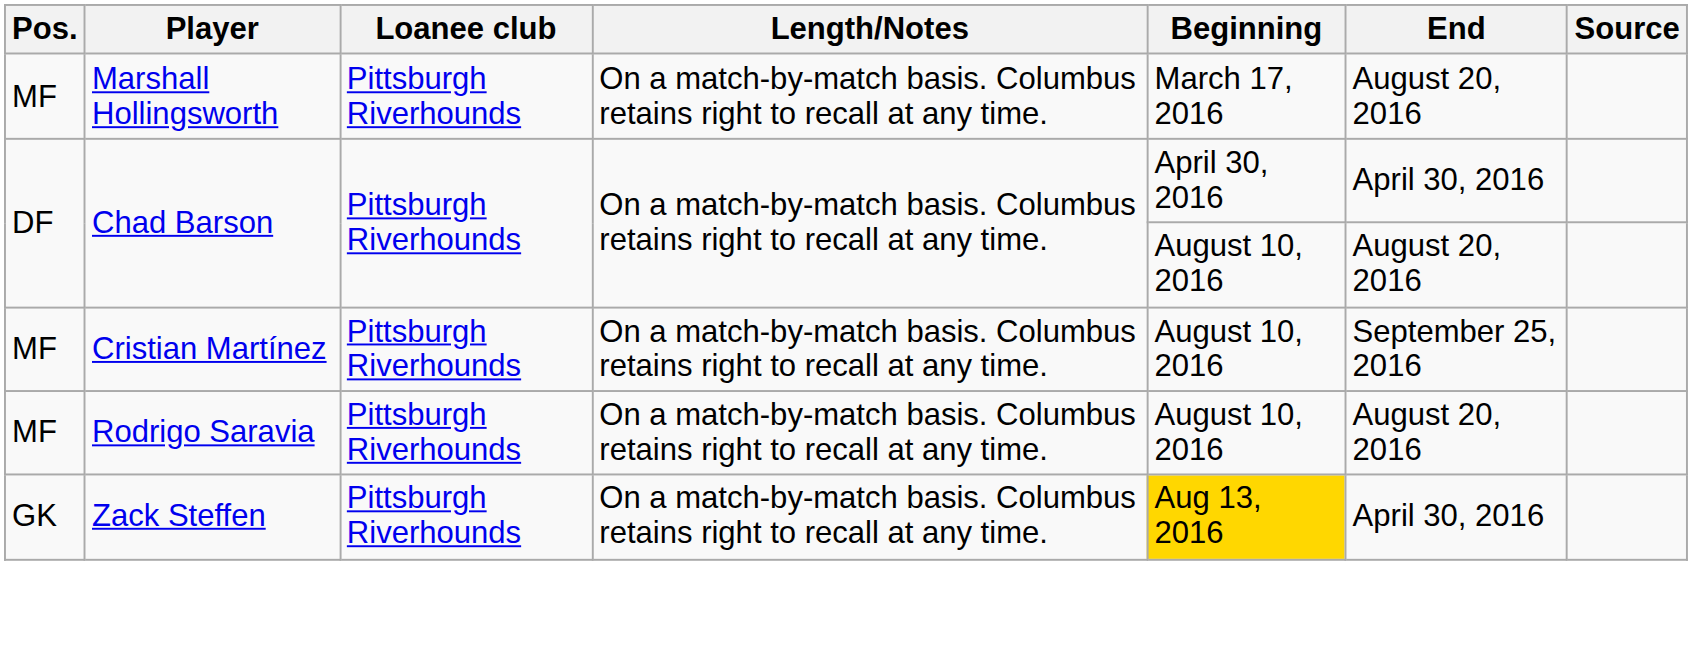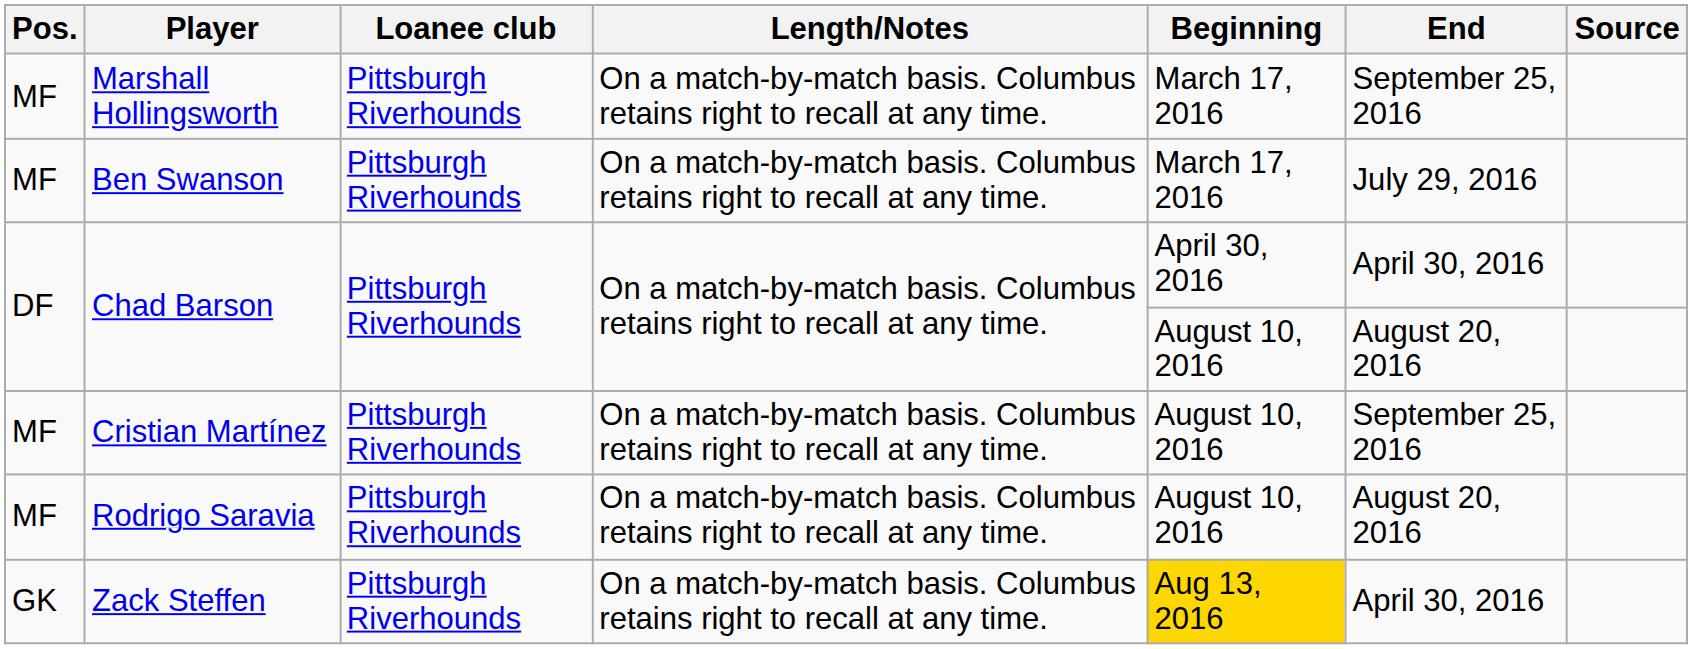 <table class="wikitable sortable" style="text-align: left">
 <tr>
 <th><strong>Pos.</strong></th>
 <th><strong>Player</strong></th>
 <th><strong>Loanee club</strong></th>
 <th><strong>Length/Notes</strong></th>
 <th><strong>Beginning</strong></th>
 <th><strong>End</strong></th>
 <th><strong>Source</strong></th>
 </tr>
 <tr>
 <td>MF</td>
 <td> <a href='#'>Marshall Hollingsworth</a></td>
 <td> <a href='#'>Pittsburgh Riverhounds</a></td>
 <td>On a match-by-match basis. Columbus retains right to recall at any time.</td>
 <td>March 17, 2016</td>
-<td>August 20, 2016</td>
+<td>September 25, 2016</td>
+<td align=center></td>
+</tr>
+<tr>
+<td>MF</td>
+<td> <a href='#'>Ben Swanson</a></td>
+<td> <a href='#'>Pittsburgh Riverhounds</a></td>
+<td>On a match-by-match basis. Columbus retains right to recall at any time.</td>
+<td>March 17, 2016</td>
+<td>July 29, 2016</td>
 <td align=center></td>
 </tr>
 <tr>
 <td rowspan=2>DF</td>
 <td rowspan=2> <a href='#'>Chad Barson</a></td>
 <td rowspan=2> <a href='#'>Pittsburgh Riverhounds</a></td>
 <td rowspan=2>On a match-by-match basis. Columbus retains right to recall at any time.</td>
 <td>April 30, 2016</td>
 <td>April 30, 2016</td>
 <td align=center></td>
 </tr>
 <tr>
 <td>August 10, 2016</td>
 <td>August 20, 2016</td>
 <td align=center></td>
 </tr>
 <tr>
 <td>MF</td>
 <td> <a href='#'>Cristian Martínez</a></td>
 <td> <a href='#'>Pittsburgh Riverhounds</a></td>
 <td>On a match-by-match basis. Columbus retains right to recall at any time.</td>
 <td>August 10, 2016</td>
 <td>September 25, 2016</td>
 <td align=center></td>
 </tr>
 <tr>
 <td>MF</td>
 <td> <a href='#'>Rodrigo Saravia</a></td>
 <td> <a href='#'>Pittsburgh Riverhounds</a></td>
 <td>On a match-by-match basis. Columbus retains right to recall at any time.</td>
 <td>August 10, 2016</td>
 <td>August 20, 2016</td>
 <td align=center></td>
 </tr>
 <tr>
 <td>GK</td>
 <td> <a href='#'>Zack Steffen</a></td>
 <td> <a href='#'>Pittsburgh Riverhounds</a></td>
 <td>On a match-by-match basis. Columbus retains right to recall at any time.</td>
 <td style="background: gold;">Aug 13, 2016</td>
 <td>April 30, 2016</td>
 <td align=center></td>
 </tr>
 </table>
